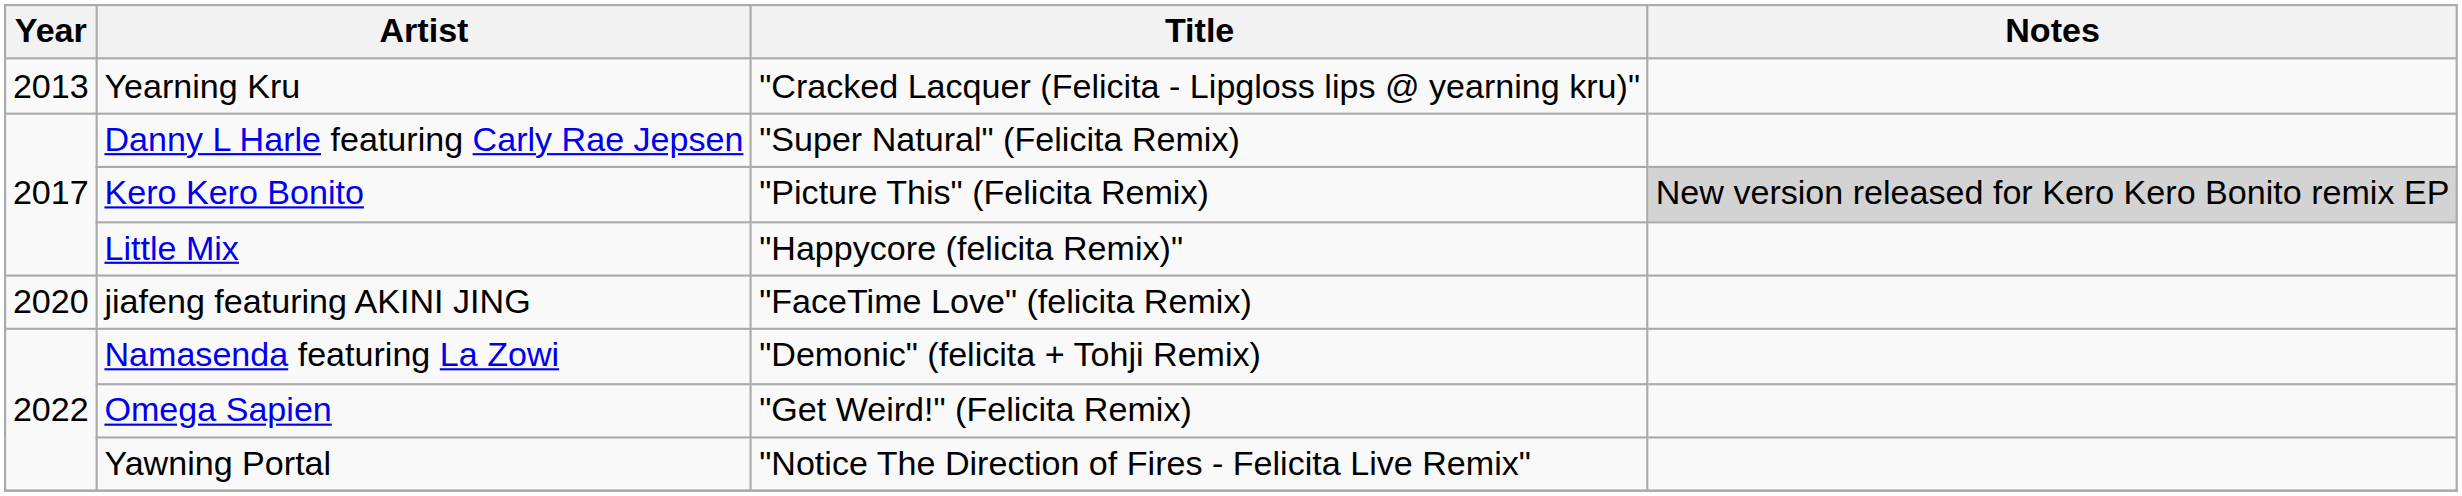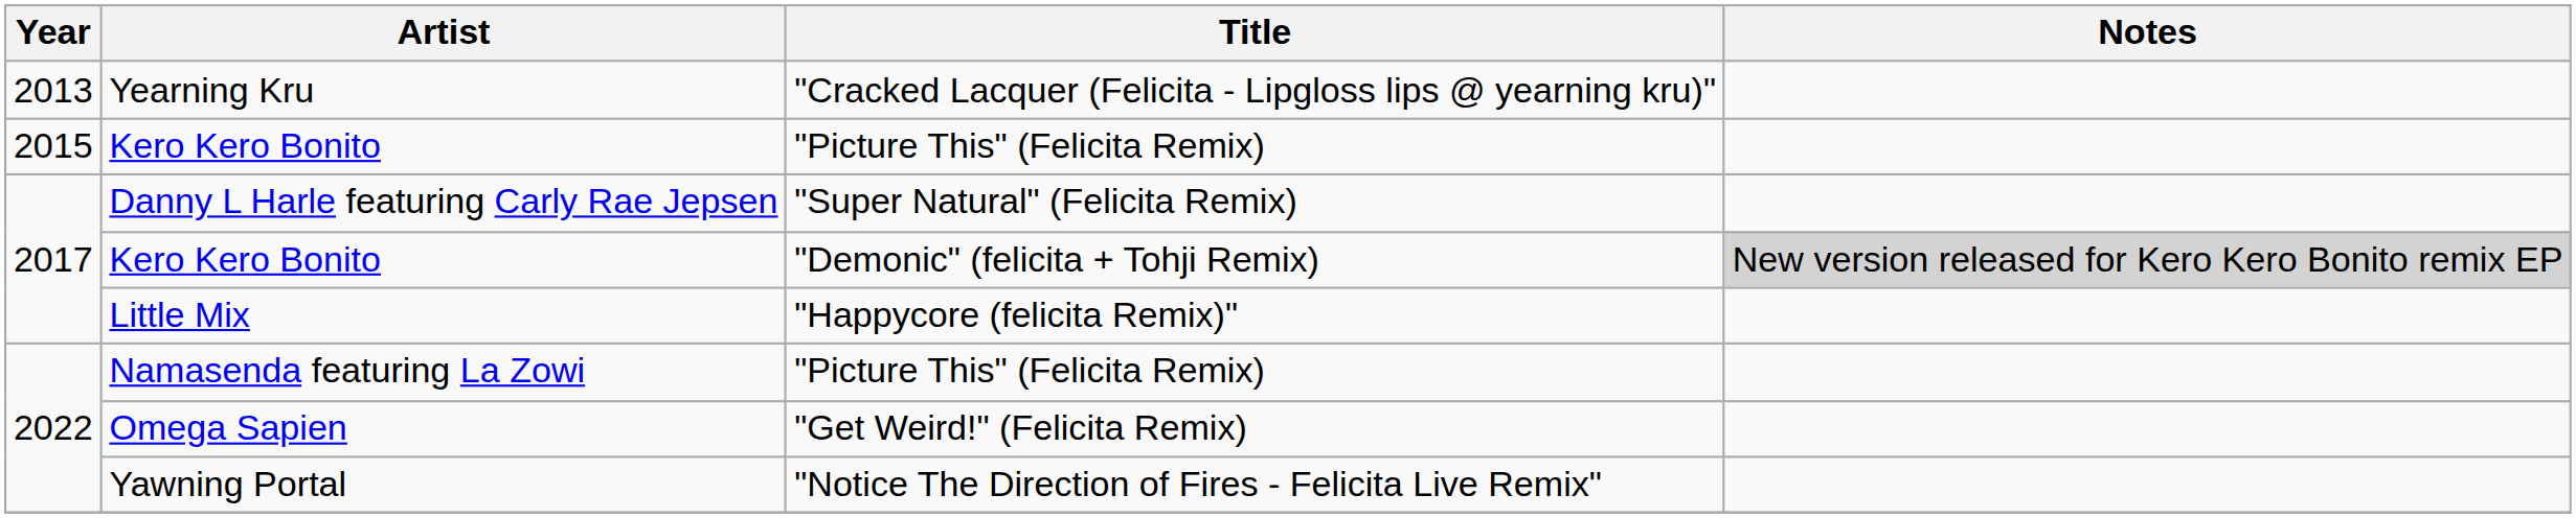 <table class="wikitable">
 <tr>
 <th style="text-align:center;">Year</th>
 <th>Artist</th>
 <th>Title</th>
 <th>Notes</th>
 </tr>
 <tr>
 <td style="text-align:center;">2013</td>
 <td>Yearning Kru</td>
 <td>"Cracked Lacquer (Felicita - Lipgloss lips @ yearning kru)"</td>
 <td></td>
 </tr>
 <tr>
+<td style="text-align:center;">2015</td>
+<td><a href='#'>Kero Kero Bonito</a></td>
+<td>"Picture This" (Felicita Remix)</td>
+<td></td>
+</tr>
+<tr>
 <td style="text-align:center;" rowspan="3">2017</td>
 <td><a href='#'>Danny L Harle</a> featuring <a href='#'>Carly Rae Jepsen</a></td>
 <td>"Super Natural" (Felicita Remix)</td>
 <td></td>
 </tr>
 <tr>
 <td><a href='#'>Kero Kero Bonito</a></td>
-<td>"Picture This" (Felicita Remix)</td>
+<td>"Demonic" (felicita + Tohji Remix)</td>
 <td style="background: lightgrey;">New version released for Kero Kero Bonito remix EP</td>
 </tr>
 <tr>
 <td><a href='#'>Little Mix</a></td>
 <td>"Happycore (felicita Remix)"</td>
 <td></td>
 </tr>
 <tr>
-<td style="text-align:center;">2020</td>
-<td>jiafeng featuring AKINI JING</td>
-<td>"FaceTime Love" (felicita Remix)</td>
-<td></td>
-</tr>
-<tr>
 <td rowspan="3">2022</td>
 <td><a href='#'>Namasenda</a> featuring <a href='#'>La Zowi</a></td>
-<td>"Demonic" (felicita + Tohji Remix)</td>
+<td>"Picture This" (Felicita Remix)</td>
 <td></td>
 </tr>
 <tr>
 <td><a href='#'>Omega Sapien</a></td>
 <td>"Get Weird!" (Felicita Remix)</td>
 <td></td>
 </tr>
 <tr>
 <td>Yawning Portal</td>
 <td>"Notice The Direction of Fires - Felicita Live Remix"</td>
 <td></td>
 </tr>
 <tr>
 </tr>
 </table>
